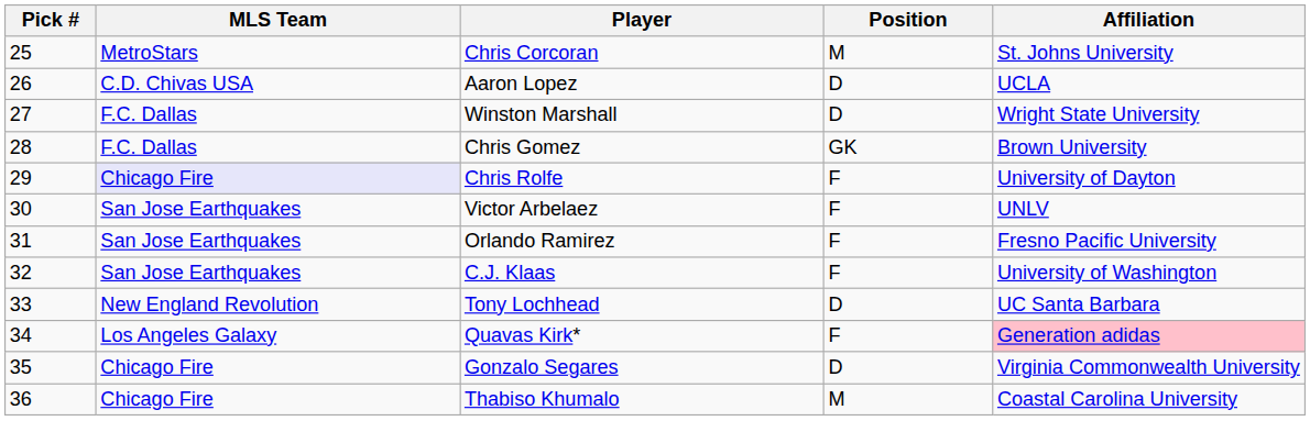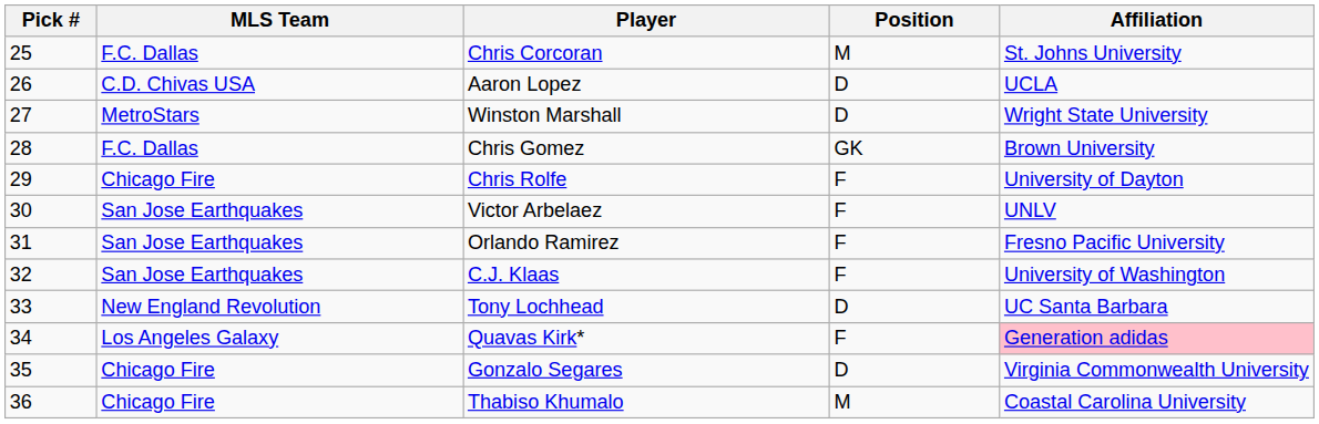 <table class="wikitable sortable">
 <tr>
 <th width=7%>Pick #</th>
 <th width=28%>MLS Team</th>
 <th width=28%>Player</th>
 <th width=13%>Position</th>
 <th>Affiliation</th>
 </tr>
 <tr>
 <td>25</td>
-<td><a href='#'>MetroStars</a></td>
+<td><a href='#'>F.C. Dallas</a></td>
 <td> <a href='#'>Chris Corcoran</a></td>
 <td>M</td>
 <td><a href='#'>St. Johns University</a></td>
 </tr>
 <tr>
 <td>26</td>
 <td><a href='#'>C.D. Chivas USA</a></td>
 <td> Aaron Lopez</td>
 <td>D</td>
 <td><a href='#'>UCLA</a></td>
 </tr>
 <tr>
 <td>27</td>
-<td><a href='#'>F.C. Dallas</a></td>
+<td><a href='#'>MetroStars</a></td>
 <td> Winston Marshall</td>
 <td>D</td>
 <td><a href='#'>Wright State University</a></td>
 </tr>
 <tr>
 <td>28</td>
 <td><a href='#'>F.C. Dallas</a></td>
 <td> Chris Gomez</td>
 <td>GK</td>
 <td><a href='#'>Brown University</a></td>
 </tr>
 <tr>
 <td>29</td>
-<td style="background: lavender;"><a href='#'>Chicago Fire</a></td>
+<td><a href='#'>Chicago Fire</a></td>
 <td> <a href='#'>Chris Rolfe</a></td>
 <td>F</td>
 <td><a href='#'>University of Dayton</a></td>
 </tr>
 <tr>
 <td>30</td>
 <td><a href='#'>San Jose Earthquakes</a></td>
 <td> Victor Arbelaez</td>
 <td>F</td>
 <td><a href='#'>UNLV</a></td>
 </tr>
 <tr>
 <td>31</td>
 <td><a href='#'>San Jose Earthquakes</a></td>
 <td> Orlando Ramirez</td>
 <td>F</td>
 <td><a href='#'>Fresno Pacific University</a></td>
 </tr>
 <tr>
 <td>32</td>
 <td><a href='#'>San Jose Earthquakes</a></td>
 <td> <a href='#'>C.J. Klaas</a></td>
 <td>F</td>
 <td><a href='#'>University of Washington</a></td>
 </tr>
 <tr>
 <td>33</td>
 <td><a href='#'>New England Revolution</a></td>
 <td>  <a href='#'>Tony Lochhead</a></td>
 <td>D</td>
 <td><a href='#'>UC Santa Barbara</a></td>
 </tr>
 <tr>
 <td>34</td>
 <td><a href='#'>Los Angeles Galaxy</a></td>
 <td> <a href='#'>Quavas Kirk</a>*</td>
 <td>F</td>
 <td style="background: pink;"><a href='#'>Generation adidas</a></td>
 </tr>
 <tr>
 <td>35</td>
 <td><a href='#'>Chicago Fire</a></td>
 <td> <a href='#'>Gonzalo Segares</a></td>
 <td>D</td>
 <td><a href='#'>Virginia Commonwealth University</a></td>
 </tr>
 <tr>
 <td>36</td>
 <td><a href='#'>Chicago Fire</a></td>
 <td> <a href='#'>Thabiso Khumalo</a></td>
 <td>M</td>
 <td><a href='#'>Coastal Carolina University</a></td>
 </tr>
 </table>
